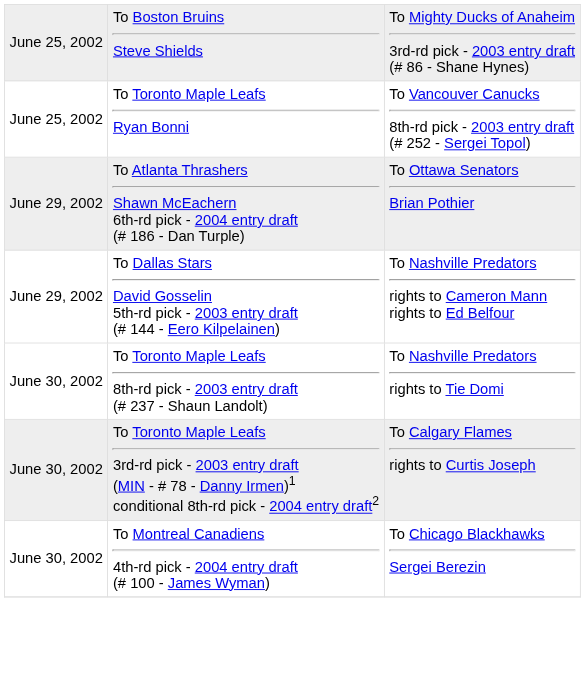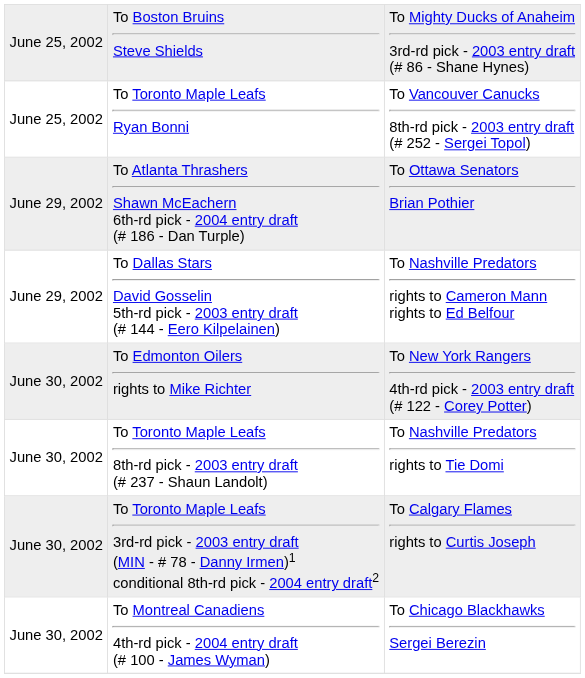 <table border=1 style="border-collapse:collapse" bordercolor="#DFDFDF"  cellpadding="5">
 <tr bgcolor="#eeeeee">
 <td>June 25, 2002</td>
 <td valign="top">To <a href='#'>Boston Bruins</a><hr><a href='#'>Steve Shields</a></td>
 <td valign="top">To <a href='#'>Mighty Ducks of Anaheim</a><hr>3rd-rd pick - <a href='#'>2003 entry draft</a><br>(# 86 - Shane Hynes)</td>
 </tr>
 <tr>
 <td>June 25, 2002</td>
 <td valign="top">To <a href='#'>Toronto Maple Leafs</a><hr><a href='#'>Ryan Bonni</a></td>
 <td valign="top">To <a href='#'>Vancouver Canucks</a><hr>8th-rd pick - <a href='#'>2003 entry draft</a><br>(# 252 - <a href='#'>Sergei Topol</a>)</td>
 </tr>
 <tr bgcolor="#eeeeee">
 <td>June 29, 2002</td>
 <td valign="top">To <a href='#'>Atlanta Thrashers</a><hr><a href='#'>Shawn McEachern</a><br>6th-rd pick - <a href='#'>2004 entry draft</a><br>(# 186 - Dan Turple)</td>
 <td valign="top">To <a href='#'>Ottawa Senators</a><hr><a href='#'>Brian Pothier</a></td>
 </tr>
 <tr>
 <td>June 29, 2002</td>
 <td valign="top">To <a href='#'>Dallas Stars</a><hr><a href='#'>David Gosselin</a><br>5th-rd pick - <a href='#'>2003 entry draft</a><br>(# 144 - <a href='#'>Eero Kilpelainen</a>)</td>
 <td valign="top">To <a href='#'>Nashville Predators</a><hr>rights to <a href='#'>Cameron Mann</a><br>rights to <a href='#'>Ed Belfour</a></td>
 </tr>
+<tr bgcolor="#eeeeee">
+<td>June 30, 2002</td>
+<td valign="top">To <a href='#'>Edmonton Oilers</a><hr>rights to <a href='#'>Mike Richter</a></td>
+<td valign="top">To <a href='#'>New York Rangers</a><hr>4th-rd pick - <a href='#'>2003 entry draft</a><br>(# 122 - <a href='#'>Corey Potter</a>)</td>
+</tr>
 <tr>
 <td>June 30, 2002</td>
 <td valign="top">To <a href='#'>Toronto Maple Leafs</a><hr>8th-rd pick - <a href='#'>2003 entry draft</a><br>(# 237 - Shaun Landolt)</td>
 <td valign="top">To <a href='#'>Nashville Predators</a><hr>rights to <a href='#'>Tie Domi</a></td>
 </tr>
 <tr bgcolor="#eeeeee">
 <td>June 30, 2002</td>
 <td valign="top">To <a href='#'>Toronto Maple Leafs</a><hr>3rd-rd pick - <a href='#'>2003 entry draft</a><br>(<a href='#'>MIN</a> - # 78 - <a href='#'>Danny Irmen</a>)<sup>1</sup><br>conditional 8th-rd pick - <a href='#'>2004 entry draft</a><sup>2</sup></td>
 <td valign="top">To <a href='#'>Calgary Flames</a><hr>rights to <a href='#'>Curtis Joseph</a></td>
 </tr>
 <tr>
 <td>June 30, 2002</td>
 <td valign="top">To <a href='#'>Montreal Canadiens</a><hr>4th-rd pick - <a href='#'>2004 entry draft</a><br>(# 100 - <a href='#'>James Wyman</a>)</td>
 <td valign="top">To <a href='#'>Chicago Blackhawks</a><hr><a href='#'>Sergei Berezin</a></td>
 </tr>
 <tr>
 </tr>
 </table>
